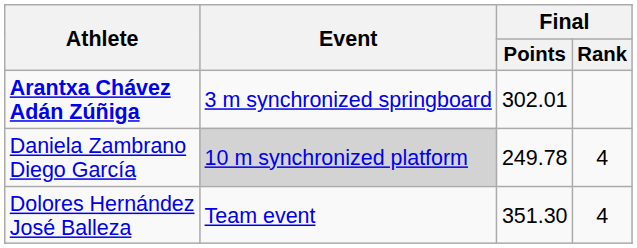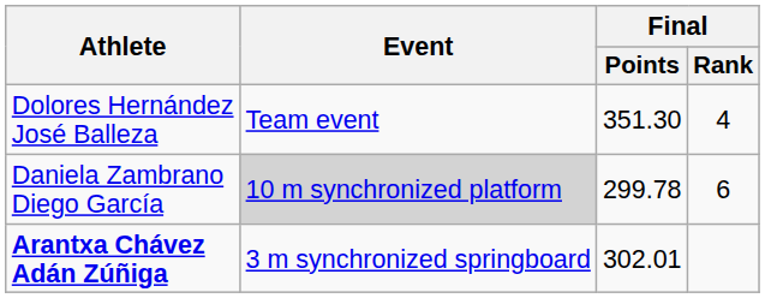 <table class="wikitable" style="font-size:90%;">
 <tr>
 <th rowspan=2>Athlete</th>
 <th rowspan=2>Event</th>
 <th colspan=2>Final</th>
 </tr>
 <tr style="font-size:95%">
 <th>Points</th>
 <th>Rank</th>
 </tr>
 <tr align=center>
+<td align=left><a href='#'>Dolores Hernández</a><br><a href='#'>José Balleza</a></td>
+<td align=left><a href='#'>Team event</a></td>
+<td>351.30</td>
+<td>4</td>
+</tr>
+<tr align=center>
+<td align=left><a href='#'>Daniela Zambrano</a><br><a href='#'>Diego García</a></td>
+<td align=left style="background: lightgrey;"><a href='#'>10 m synchronized platform</a></td>
+<td>299.78</td>
+<td>6</td>
+</tr>
+<tr align=center>
 <td align=left><strong><a href='#'>Arantxa Chávez</a><br><a href='#'>Adán Zúñiga</a></strong></td>
 <td align=left><a href='#'>3 m synchronized springboard</a></td>
 <td>302.01</td>
 <td></td>
 </tr>
-<tr align=center>
-<td align=left><a href='#'>Daniela Zambrano</a><br><a href='#'>Diego García</a></td>
-<td align=left style="background: lightgrey;"><a href='#'>10 m synchronized platform</a></td>
-<td>249.78</td>
-<td>4</td>
-</tr>
-<tr align=center>
-<td align=left><a href='#'>Dolores Hernández</a><br><a href='#'>José Balleza</a></td>
-<td align=left><a href='#'>Team event</a></td>
-<td>351.30</td>
-<td>4</td>
-</tr>
 </table>
